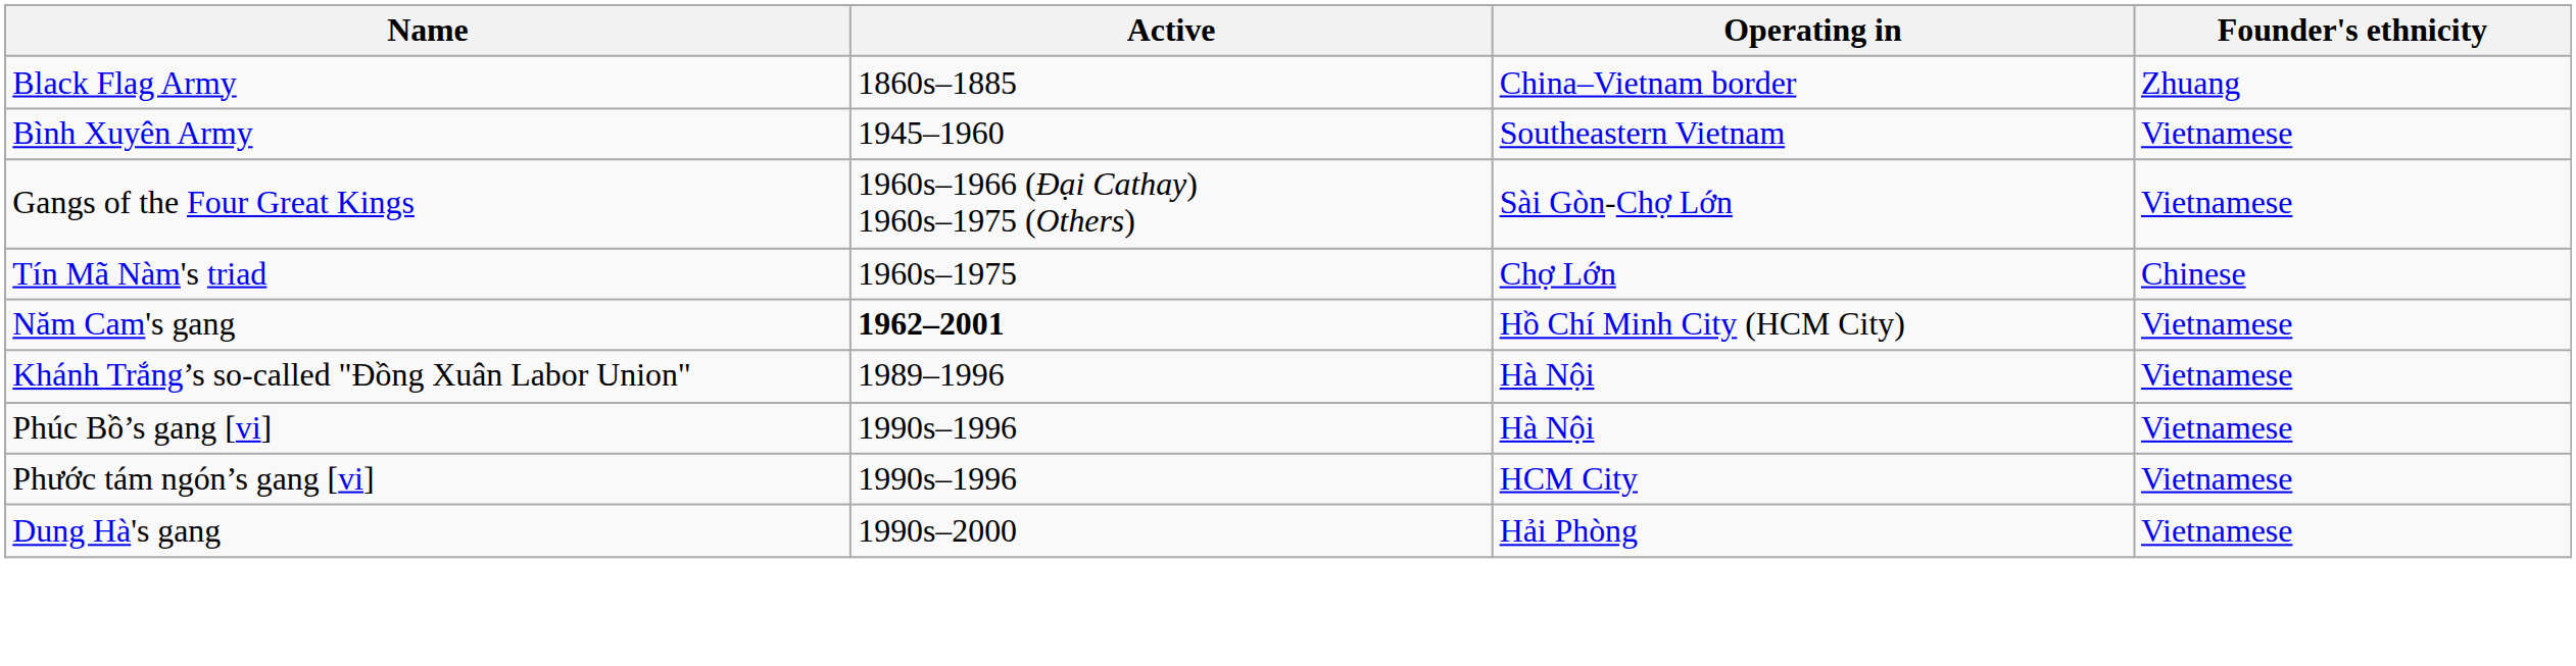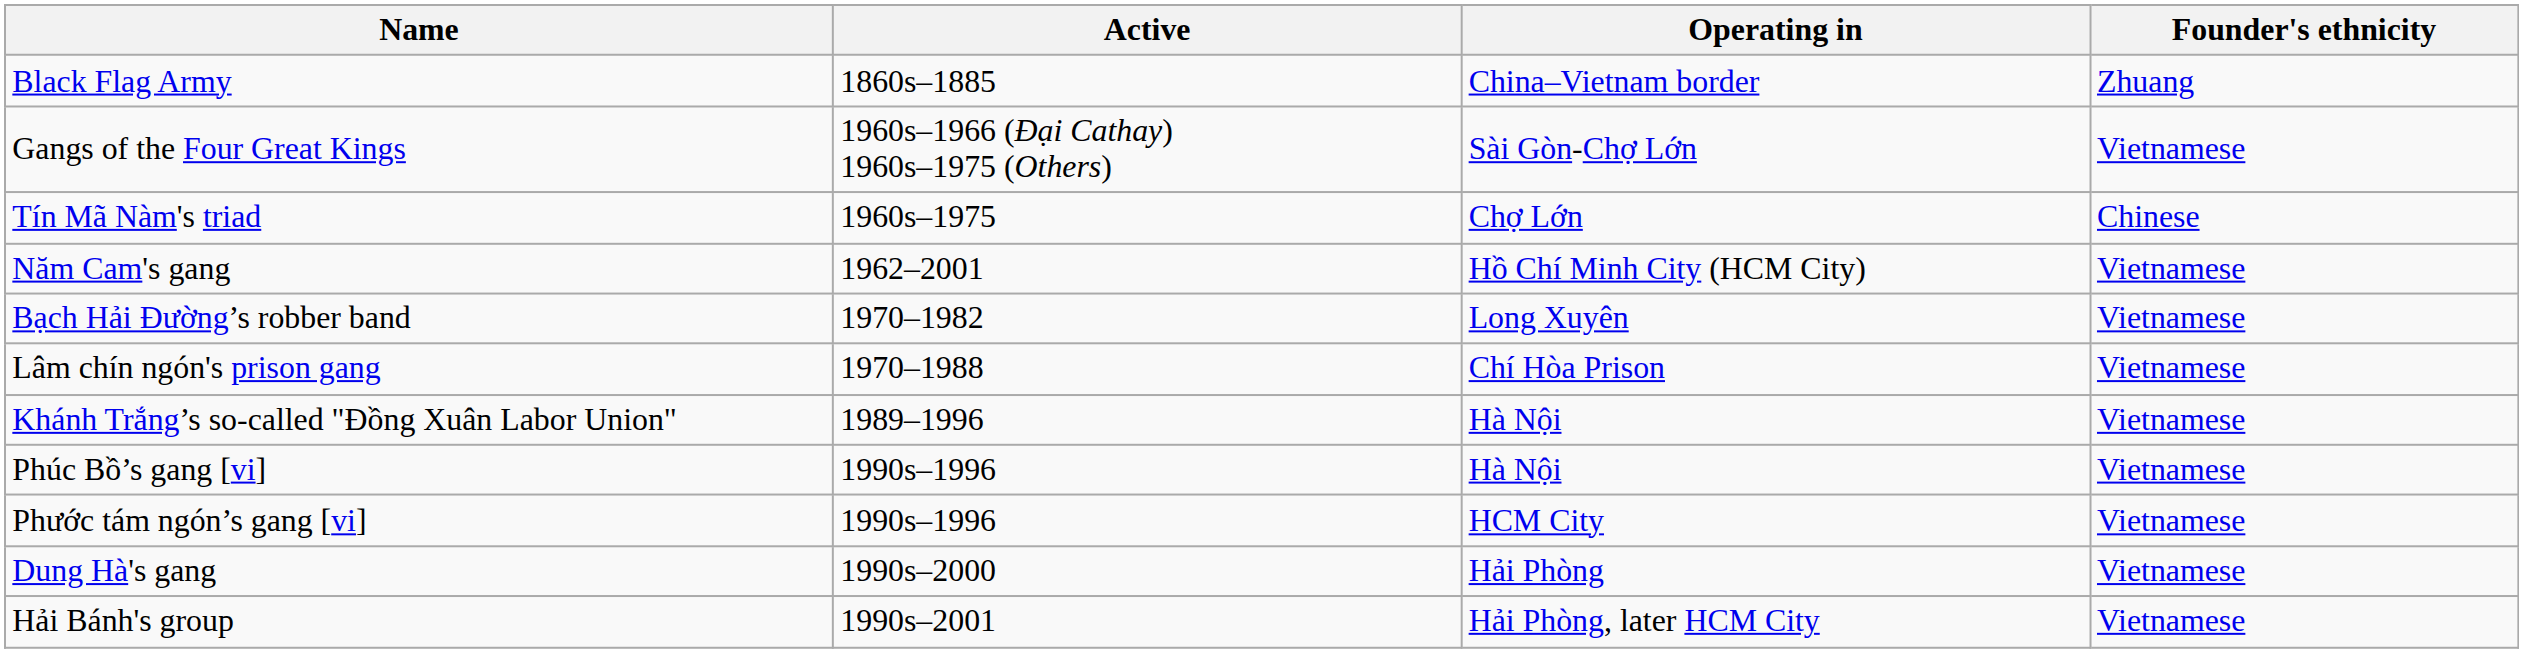 <table class="wikitable" style="width:100%">
 <tr>
 <th width="200px">Name</th>
 <th width="150px">Active</th>
 <th width="150px">Operating in</th>
 <th width="100px">Founder's ethnicity</th>
 </tr>
 <tr>
 <td><a href='#'>Black Flag Army</a></td>
 <td>1860s–1885</td>
 <td><a href='#'>China–Vietnam border</a></td>
 <td><a href='#'>Zhuang</a></td>
-</tr>
-<tr>
-<td><a href='#'>Bình Xuyên Army</a></td>
-<td>1945–1960</td>
-<td><a href='#'>Southeastern Vietnam</a></td>
-<td><a href='#'>Vietnamese</a></td>
 </tr>
 <tr>
 <td>Gangs of the <a href='#'>Four Great Kings</a></td>
 <td>1960s–1966 (<em>Đại Cathay</em>)<br>1960s–1975 (<em>Others</em>)</td>
 <td><a href='#'>Sài Gòn</a>-<a href='#'>Chợ Lớn</a></td>
 <td><a href='#'>Vietnamese</a></td>
 </tr>
 <tr>
 <td><a href='#'>Tín Mã Nàm</a>'s <a href='#'>triad</a></td>
 <td>1960s–1975</td>
 <td><a href='#'>Chợ Lớn</a></td>
 <td><a href='#'>Chinese</a></td>
 </tr>
 <tr>
 <td><a href='#'>Năm Cam</a>'s gang</td>
-<td><strong>1962–2001</strong></td>
+<td>1962–2001</td>
 <td><a href='#'>Hồ Chí Minh City</a> (HCM City)</td>
+<td><a href='#'>Vietnamese</a></td>
+</tr>
+<tr>
+<td><a href='#'>Bạch Hải Đường</a>’s robber band</td>
+<td>1970–1982</td>
+<td><a href='#'>Long Xuyên</a></td>
+<td><a href='#'>Vietnamese</a></td>
+</tr>
+<tr>
+<td>Lâm chín ngón's <a href='#'>prison gang</a></td>
+<td>1970–1988</td>
+<td><a href='#'>Chí Hòa Prison</a></td>
 <td><a href='#'>Vietnamese</a></td>
 </tr>
 <tr>
 <td><a href='#'>Khánh Trắng</a>’s so-called "Đồng Xuân Labor Union"</td>
 <td>1989–1996</td>
 <td><a href='#'>Hà Nội</a></td>
 <td><a href='#'>Vietnamese</a></td>
 </tr>
 <tr>
 <td>Phúc Bồ’s gang [<a href='#'>vi</a>]</td>
 <td>1990s–1996</td>
 <td><a href='#'>Hà Nội</a></td>
 <td><a href='#'>Vietnamese</a></td>
 </tr>
 <tr>
 <td>Phước tám ngón’s gang [<a href='#'>vi</a>]</td>
 <td>1990s–1996</td>
 <td><a href='#'>HCM City</a></td>
 <td><a href='#'>Vietnamese</a></td>
 </tr>
 <tr>
 <td><a href='#'>Dung Hà</a>'s gang</td>
 <td>1990s–2000</td>
 <td><a href='#'>Hải Phòng</a></td>
 <td><a href='#'>Vietnamese</a></td>
 </tr>
+<tr>
+<td>Hải Bánh's group</td>
+<td>1990s–2001</td>
+<td><a href='#'>Hải Phòng</a>, later <a href='#'>HCM City</a></td>
+<td><a href='#'>Vietnamese</a></td>
+</tr>
 </table>
